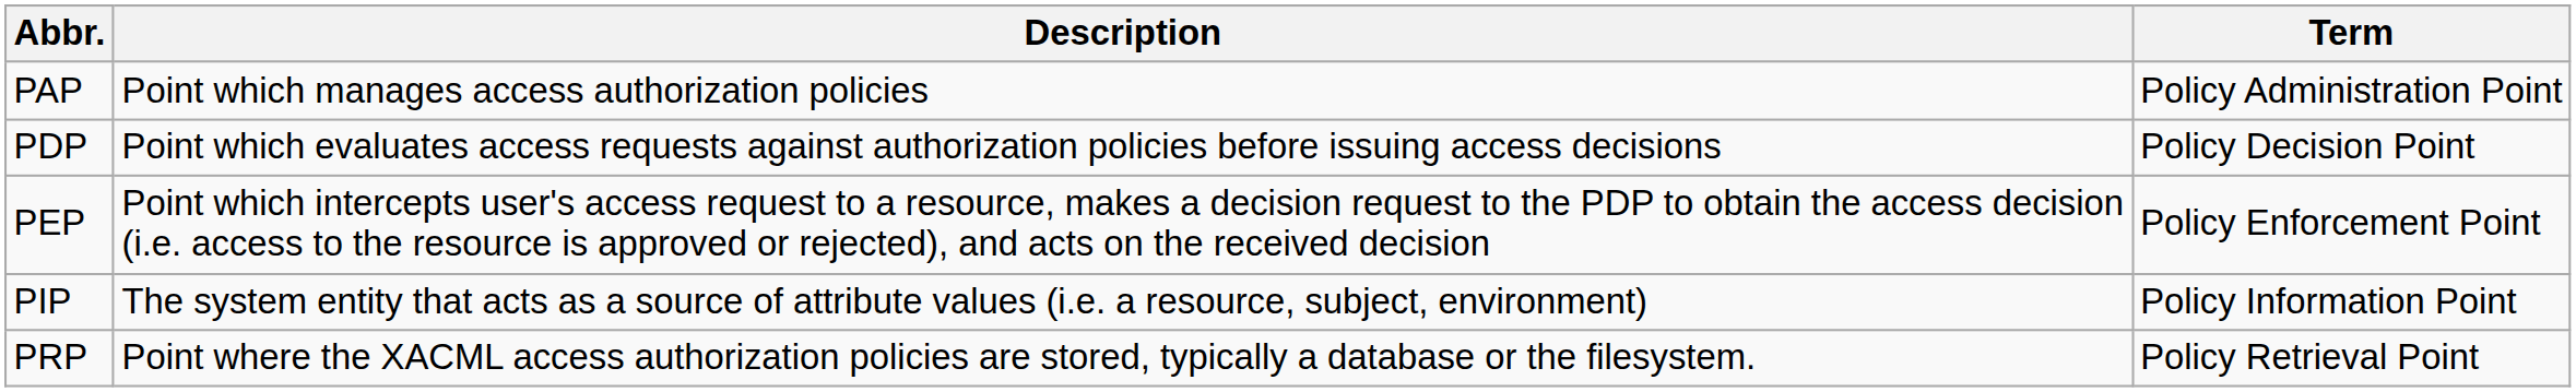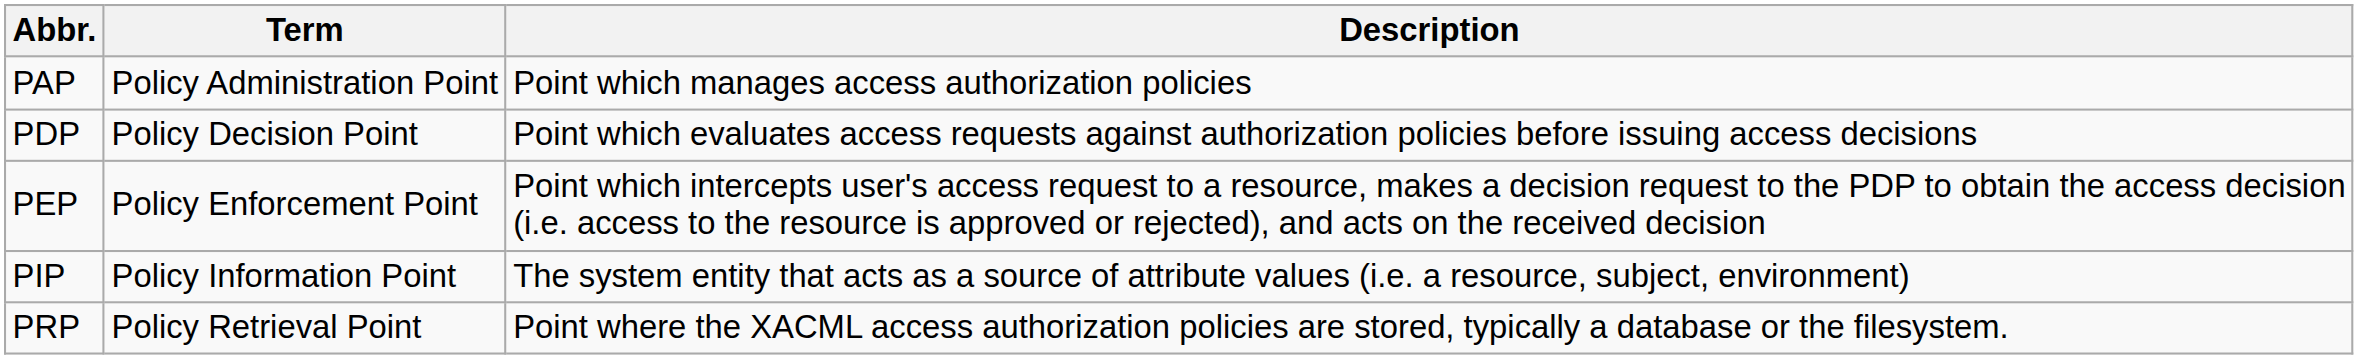 <table class="wikitable">
 <tr>
 <th>Abbr.</th>
+<th>Term</th>
 <th>Description</th>
-<th>Term</th>
 </tr>
 <tr>
 <td>PAP</td>
+<td>Policy Administration Point</td>
 <td>Point which manages access authorization policies</td>
-<td>Policy Administration Point</td>
 </tr>
 <tr>
 <td>PDP</td>
+<td>Policy Decision Point</td>
 <td>Point which evaluates access requests against authorization policies before issuing access decisions</td>
-<td>Policy Decision Point</td>
 </tr>
 <tr>
 <td>PEP</td>
+<td>Policy Enforcement Point</td>
 <td>Point which intercepts user's access request to a resource, makes a decision request to the PDP to obtain the access decision<br>(i.e. access to the resource is approved or rejected), and acts on the received decision</td>
-<td>Policy Enforcement Point</td>
 </tr>
 <tr>
 <td>PIP</td>
+<td>Policy Information Point</td>
 <td>The system entity that acts as a source of attribute values (i.e. a resource, subject, environment)</td>
-<td>Policy Information Point</td>
 </tr>
 <tr>
 <td>PRP</td>
+<td>Policy Retrieval Point</td>
 <td>Point where the XACML access authorization policies are stored, typically a database or the filesystem.</td>
-<td>Policy Retrieval Point</td>
 </tr>
 </table>
